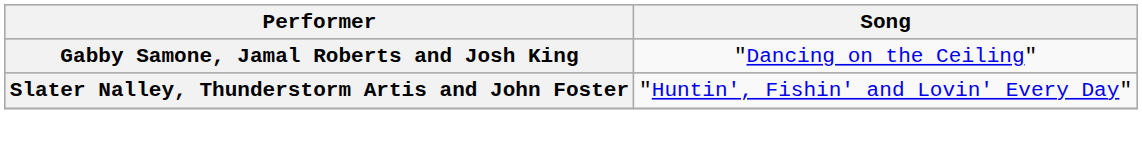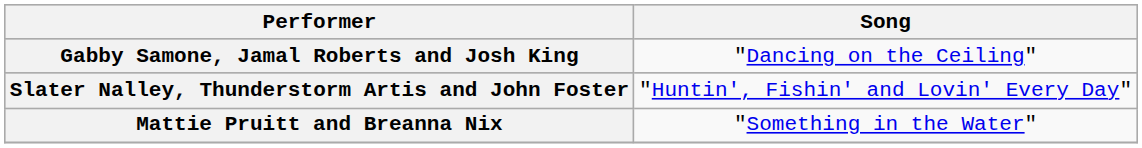 <table class="wikitable unsortable" style="text-align:center;">
 <tr>
 <th scope="col">Performer</th>
 <th scope="col">Song</th>
 </tr>
 <tr>
 <th scope="row">Gabby Samone, Jamal Roberts and Josh King</th>
 <td>"<a href='#'>Dancing on the Ceiling</a>"</td>
 </tr>
 <tr>
 <th scope="row">Slater Nalley, Thunderstorm Artis and John Foster</th>
 <td>"<a href='#'>Huntin', Fishin' and Lovin' Every Day</a>"</td>
 </tr>
 <tr>
+<th scope="row">Mattie Pruitt and Breanna Nix</th>
+<td>"<a href='#'>Something in the Water</a>"</td>
+</tr>
+<tr>
 </tr>
 </table>
